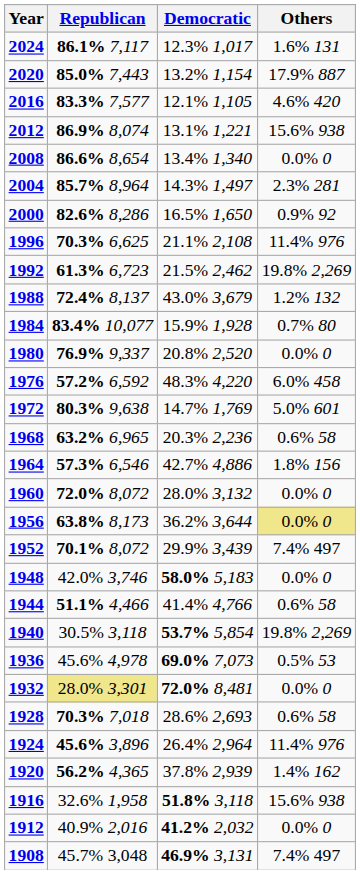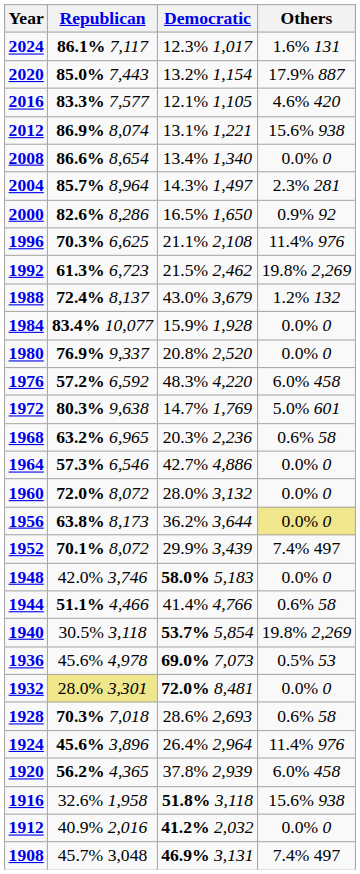 <table class="sortable wikitable">
 <tr style="background:lightgrey;">
 <th>Year</th>
 <th><a href='#'>Republican</a></th>
 <th><a href='#'>Democratic</a></th>
 <th>Others</th>
 </tr>
 <tr>
 <td align="center" ><strong><a href='#'>2024</a></strong></td>
 <td align="center" ><strong>86.1%</strong> <em>7,117</em></td>
 <td align="center" >12.3% <em>1,017</em></td>
 <td align="center" >1.6% <em>131</em></td>
 </tr>
 <tr>
 <td align="center" ><strong><a href='#'>2020</a></strong></td>
 <td align="center" ><strong>85.0%</strong> <em>7,443</em></td>
 <td align="center" >13.2% <em>1,154</em></td>
 <td align="center" >17.9% <em>887</em></td>
 </tr>
 <tr>
 <td align="center" ><strong><a href='#'>2016</a></strong></td>
 <td align="center" ><strong>83.3%</strong> <em>7,577</em></td>
 <td align="center" >12.1% <em>1,105</em></td>
 <td align="center" >4.6% <em>420</em></td>
 </tr>
 <tr>
 <td align="center" ><strong><a href='#'>2012</a></strong></td>
 <td align="center" ><strong>86.9%</strong> <em>8,074</em></td>
 <td align="center" >13.1% <em>1,221</em></td>
 <td align="center" >15.6% <em>938</em></td>
 </tr>
 <tr>
 <td align="center" ><strong><a href='#'>2008</a></strong></td>
 <td align="center" ><strong>86.6%</strong> <em>8,654</em></td>
 <td align="center" >13.4% <em>1,340</em></td>
 <td align="center" >0.0% <em>0</em></td>
 </tr>
 <tr>
 <td align="center" ><strong><a href='#'>2004</a></strong></td>
 <td align="center" ><strong>85.7%</strong> <em>8,964</em></td>
 <td align="center" >14.3% <em>1,497</em></td>
 <td align="center" >2.3% <em>281</em></td>
 </tr>
 <tr>
 <td align="center" ><strong><a href='#'>2000</a></strong></td>
 <td align="center" ><strong>82.6%</strong> <em>8,286</em></td>
 <td align="center" >16.5% <em>1,650</em></td>
 <td align="center" >0.9% <em>92</em></td>
 </tr>
 <tr>
 <td align="center" ><strong><a href='#'>1996</a></strong></td>
 <td align="center" ><strong>70.3%</strong> <em>6,625</em></td>
 <td align="center" >21.1% <em>2,108</em></td>
 <td align="center" >11.4% <em>976</em></td>
 </tr>
 <tr>
 <td align="center" ><strong><a href='#'>1992</a></strong></td>
 <td align="center" ><strong>61.3%</strong> <em>6,723</em></td>
 <td align="center" >21.5% <em>2,462</em></td>
 <td align="center" >19.8% <em>2,269</em></td>
 </tr>
 <tr>
 <td align="center" ><strong><a href='#'>1988</a></strong></td>
 <td align="center" ><strong>72.4%</strong> <em>8,137</em></td>
 <td align="center" >43.0% <em>3,679</em></td>
 <td align="center" >1.2% <em>132</em></td>
 </tr>
 <tr>
 <td align="center" ><strong><a href='#'>1984</a></strong></td>
 <td align="center" ><strong>83.4%</strong> <em>10,077</em></td>
 <td align="center" >15.9% <em>1,928</em></td>
-<td align="center" >0.7% <em>80</em></td>
+<td align="center" >0.0% <em>0</em></td>
 </tr>
 <tr>
 <td align="center" ><strong><a href='#'>1980</a></strong></td>
 <td align="center" ><strong>76.9%</strong> <em>9,337</em></td>
 <td align="center" >20.8% <em>2,520</em></td>
 <td align="center" >0.0% <em>0</em></td>
 </tr>
 <tr>
 <td align="center" ><strong><a href='#'>1976</a></strong></td>
 <td align="center" ><strong>57.2%</strong> <em>6,592</em></td>
 <td align="center" >48.3% <em>4,220</em></td>
 <td align="center" >6.0% <em>458</em></td>
 </tr>
 <tr>
 <td align="center" ><strong><a href='#'>1972</a></strong></td>
 <td align="center" ><strong>80.3%</strong> <em>9,638</em></td>
 <td align="center" >14.7% <em>1,769</em></td>
 <td align="center" >5.0% <em>601</em></td>
 </tr>
 <tr>
 <td align="center" ><strong><a href='#'>1968</a></strong></td>
 <td align="center" ><strong>63.2%</strong> <em>6,965</em></td>
 <td align="center" >20.3% <em>2,236</em></td>
 <td align="center" >0.6% <em>58</em></td>
 </tr>
 <tr>
 <td align="center" ><strong><a href='#'>1964</a></strong></td>
 <td align="center" ><strong>57.3%</strong> <em>6,546</em></td>
 <td align="center" >42.7% <em>4,886</em></td>
-<td align="center" >1.8% <em>156</em></td>
+<td align="center" >0.0% <em>0</em></td>
 </tr>
 <tr>
 <td align="center" ><strong><a href='#'>1960</a></strong></td>
 <td align="center" ><strong>72.0%</strong> <em>8,072</em></td>
 <td align="center" >28.0% <em>3,132</em></td>
 <td align="center" >0.0% <em>0</em></td>
 </tr>
 <tr>
 <td align="center" ><strong><a href='#'>1956</a></strong></td>
 <td align="center" ><strong>63.8%</strong> <em>8,173</em></td>
 <td align="center" >36.2% <em>3,644</em></td>
 <td align="center"  style="background: khaki;">0.0% <em>0</em></td>
 </tr>
 <tr>
 <td align="center" ><strong><a href='#'>1952</a></strong></td>
 <td align="center" ><strong>70.1%</strong> <em>8,072</em></td>
 <td align="center" >29.9% <em>3,439</em></td>
 <td align="center" >7.4% 497</td>
 </tr>
 <tr>
 <td align="center" ><strong><a href='#'>1948</a></strong></td>
 <td align="center" >42.0% <em>3,746</em></td>
 <td align="center" ><strong>58.0%</strong> <em>5,183</em></td>
 <td align="center" >0.0% <em>0</em></td>
 </tr>
 <tr>
 <td align="center" ><strong><a href='#'>1944</a></strong></td>
 <td align="center" ><strong>51.1%</strong> <em>4,466</em></td>
 <td align="center" >41.4% <em>4,766</em></td>
 <td align="center" >0.6% <em>58</em></td>
 </tr>
 <tr>
 <td align="center" ><strong><a href='#'>1940</a></strong></td>
 <td align="center" >30.5% <em>3,118</em></td>
 <td align="center" ><strong>53.7%</strong> <em>5,854</em></td>
 <td align="center" >19.8% <em>2,269</em></td>
 </tr>
 <tr>
 <td align="center" ><strong><a href='#'>1936</a></strong></td>
 <td align="center" >45.6% <em>4,978</em></td>
 <td align="center" ><strong>69.0%</strong> <em>7,073</em></td>
 <td align="center" >0.5% <em>53</em></td>
 </tr>
 <tr>
 <td align="center" ><strong><a href='#'>1932</a></strong></td>
 <td align="center"  style="background: khaki;">28.0% <em>3,301</em></td>
 <td align="center" ><strong>72.0%</strong> <em>8,481</em></td>
 <td align="center" >0.0% <em>0</em></td>
 </tr>
 <tr>
 <td align="center" ><strong><a href='#'>1928</a></strong></td>
 <td align="center" ><strong>70.3%</strong> <em>7,018</em></td>
 <td align="center" >28.6% <em>2,693</em></td>
 <td align="center" >0.6% <em>58</em></td>
 </tr>
 <tr>
 <td align="center" ><strong><a href='#'>1924</a></strong></td>
 <td align="center" ><strong>45.6%</strong> <em>3,896</em></td>
 <td align="center" >26.4% <em>2,964</em></td>
 <td align="center" >11.4% <em>976</em></td>
 </tr>
 <tr>
 <td align="center" ><strong><a href='#'>1920</a></strong></td>
 <td align="center" ><strong>56.2%</strong> <em>4,365</em></td>
 <td align="center" >37.8% <em>2,939</em></td>
-<td align="center" >1.4% <em>162</em></td>
+<td align="center" >6.0% <em>458</em></td>
 </tr>
 <tr>
 <td align="center" ><strong><a href='#'>1916</a></strong></td>
 <td align="center" >32.6% <em>1,958</em></td>
 <td align="center" ><strong>51.8%</strong> <em>3,118</em></td>
 <td align="center" >15.6% <em>938</em></td>
 </tr>
 <tr>
 <td align="center" ><strong><a href='#'>1912</a></strong></td>
 <td align="center" >40.9% <em>2,016</em></td>
 <td align="center" ><strong>41.2%</strong> <em>2,032</em></td>
 <td align="center" >0.0% <em>0</em></td>
 </tr>
 <tr>
 <td align="center" ><strong><a href='#'>1908</a></strong></td>
 <td align="center" >45.7% 3,048</td>
 <td align="center" ><strong>46.9%</strong> <em>3,131</em></td>
 <td align="center" >7.4% 497</td>
 </tr>
 </table>
